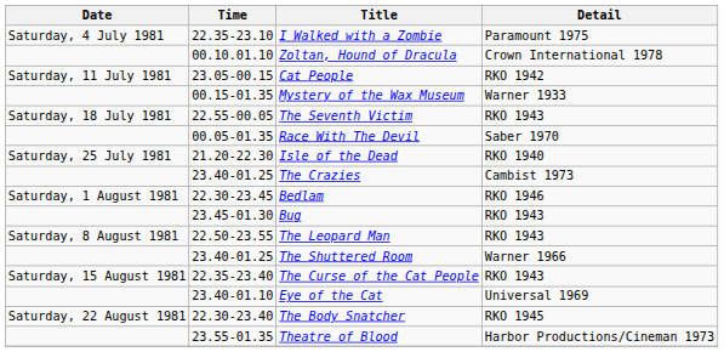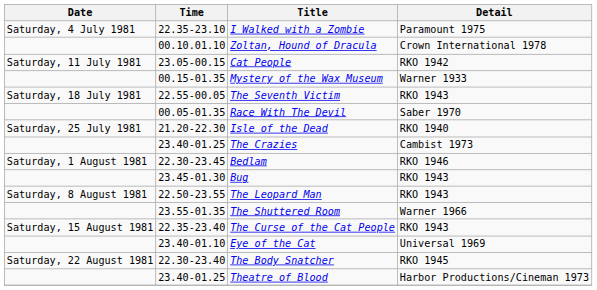 <table class="wikitable">
 <tr>
 <th>Date</th>
 <th>Time</th>
 <th>Title</th>
 <th>Detail</th>
 </tr>
 <tr>
 <td>Saturday, 4 July 1981</td>
 <td>22.35-23.10</td>
 <td><em><a href='#'>I Walked with a Zombie</a></em></td>
 <td>Paramount 1975</td>
 </tr>
 <tr>
 <td></td>
 <td>00.10.01.10</td>
 <td><em><a href='#'>Zoltan, Hound of Dracula</a></em></td>
 <td>Crown International 1978</td>
 </tr>
 <tr>
 <td>Saturday, 11 July 1981</td>
 <td>23.05-00.15</td>
 <td><em><a href='#'>Cat People</a></em></td>
 <td>RKO 1942</td>
 </tr>
 <tr>
 <td></td>
 <td>00.15-01.35</td>
 <td><em><a href='#'>Mystery of the Wax Museum</a></em></td>
 <td>Warner 1933</td>
 </tr>
 <tr>
 <td>Saturday, 18 July 1981</td>
 <td>22.55-00.05</td>
 <td><em><a href='#'>The Seventh Victim</a></em></td>
 <td>RKO 1943</td>
 </tr>
 <tr>
 <td></td>
 <td>00.05-01.35</td>
 <td><em><a href='#'>Race With The Devil</a></em></td>
 <td>Saber 1970</td>
 </tr>
 <tr>
 <td>Saturday, 25 July 1981</td>
 <td>21.20-22.30</td>
 <td><em><a href='#'>Isle of the Dead</a></em></td>
 <td>RKO 1940</td>
 </tr>
 <tr>
 <td></td>
 <td>23.40-01.25</td>
 <td><em><a href='#'>The Crazies</a></em></td>
 <td>Cambist 1973</td>
 </tr>
 <tr>
 <td>Saturday, 1 August 1981</td>
 <td>22.30-23.45</td>
 <td><em><a href='#'>Bedlam</a></em></td>
 <td>RKO 1946</td>
 </tr>
 <tr>
 <td></td>
 <td>23.45-01.30</td>
 <td><em><a href='#'>Bug</a></em></td>
 <td>RKO 1943</td>
 </tr>
 <tr>
 <td>Saturday, 8 August 1981</td>
 <td>22.50-23.55</td>
 <td><em><a href='#'>The Leopard Man</a></em></td>
 <td>RKO 1943</td>
 </tr>
 <tr>
 <td></td>
-<td>23.40-01.25</td>
+<td>23.55-01.35</td>
 <td><em><a href='#'>The Shuttered Room</a></em></td>
 <td>Warner 1966</td>
 </tr>
 <tr>
 <td>Saturday, 15 August 1981</td>
 <td>22.35-23.40</td>
 <td><em><a href='#'>The Curse of the Cat People</a></em></td>
 <td>RKO 1943</td>
 </tr>
 <tr>
 <td></td>
 <td>23.40-01.10</td>
 <td><em><a href='#'>Eye of the Cat</a></em></td>
 <td>Universal 1969</td>
 </tr>
 <tr>
 <td>Saturday, 22 August 1981</td>
 <td>22.30-23.40</td>
 <td><em><a href='#'>The Body Snatcher</a></em></td>
 <td>RKO 1945</td>
 </tr>
 <tr>
 <td></td>
-<td>23.55-01.35</td>
+<td>23.40-01.25</td>
 <td><em><a href='#'>Theatre of Blood</a></em></td>
 <td>Harbor Productions/Cineman 1973</td>
 </tr>
 <tr>
 </tr>
 </table>
